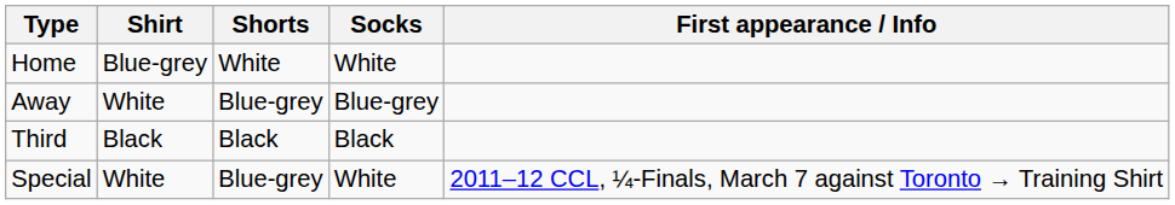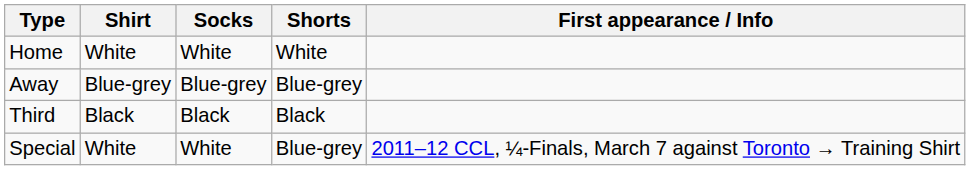 <table class="wikitable">
 <tr>
 <th>Type</th>
 <th>Shirt</th>
+<th>Socks</th>
 <th>Shorts</th>
-<th>Socks</th>
 <th>First appearance / Info</th>
 </tr>
 <tr>
 <td>Home</td>
-<td>Blue-grey</td>
+<td>White</td>
 <td>White</td>
 <td>White</td>
 <td></td>
 </tr>
 <tr>
 <td>Away</td>
-<td>White</td>
+<td>Blue-grey</td>
 <td>Blue-grey</td>
 <td>Blue-grey</td>
 <td></td>
 </tr>
 <tr>
 <td>Third</td>
 <td>Black</td>
 <td>Black</td>
 <td>Black</td>
 <td></td>
 </tr>
 <tr>
 <td>Special</td>
 <td>White</td>
+<td>White</td>
 <td>Blue-grey</td>
-<td>White</td>
 <td><a href='#'>2011–12 CCL</a>, ¼-Finals, March 7 against <a href='#'>Toronto</a> → Training Shirt</td>
 </tr>
 </table>
